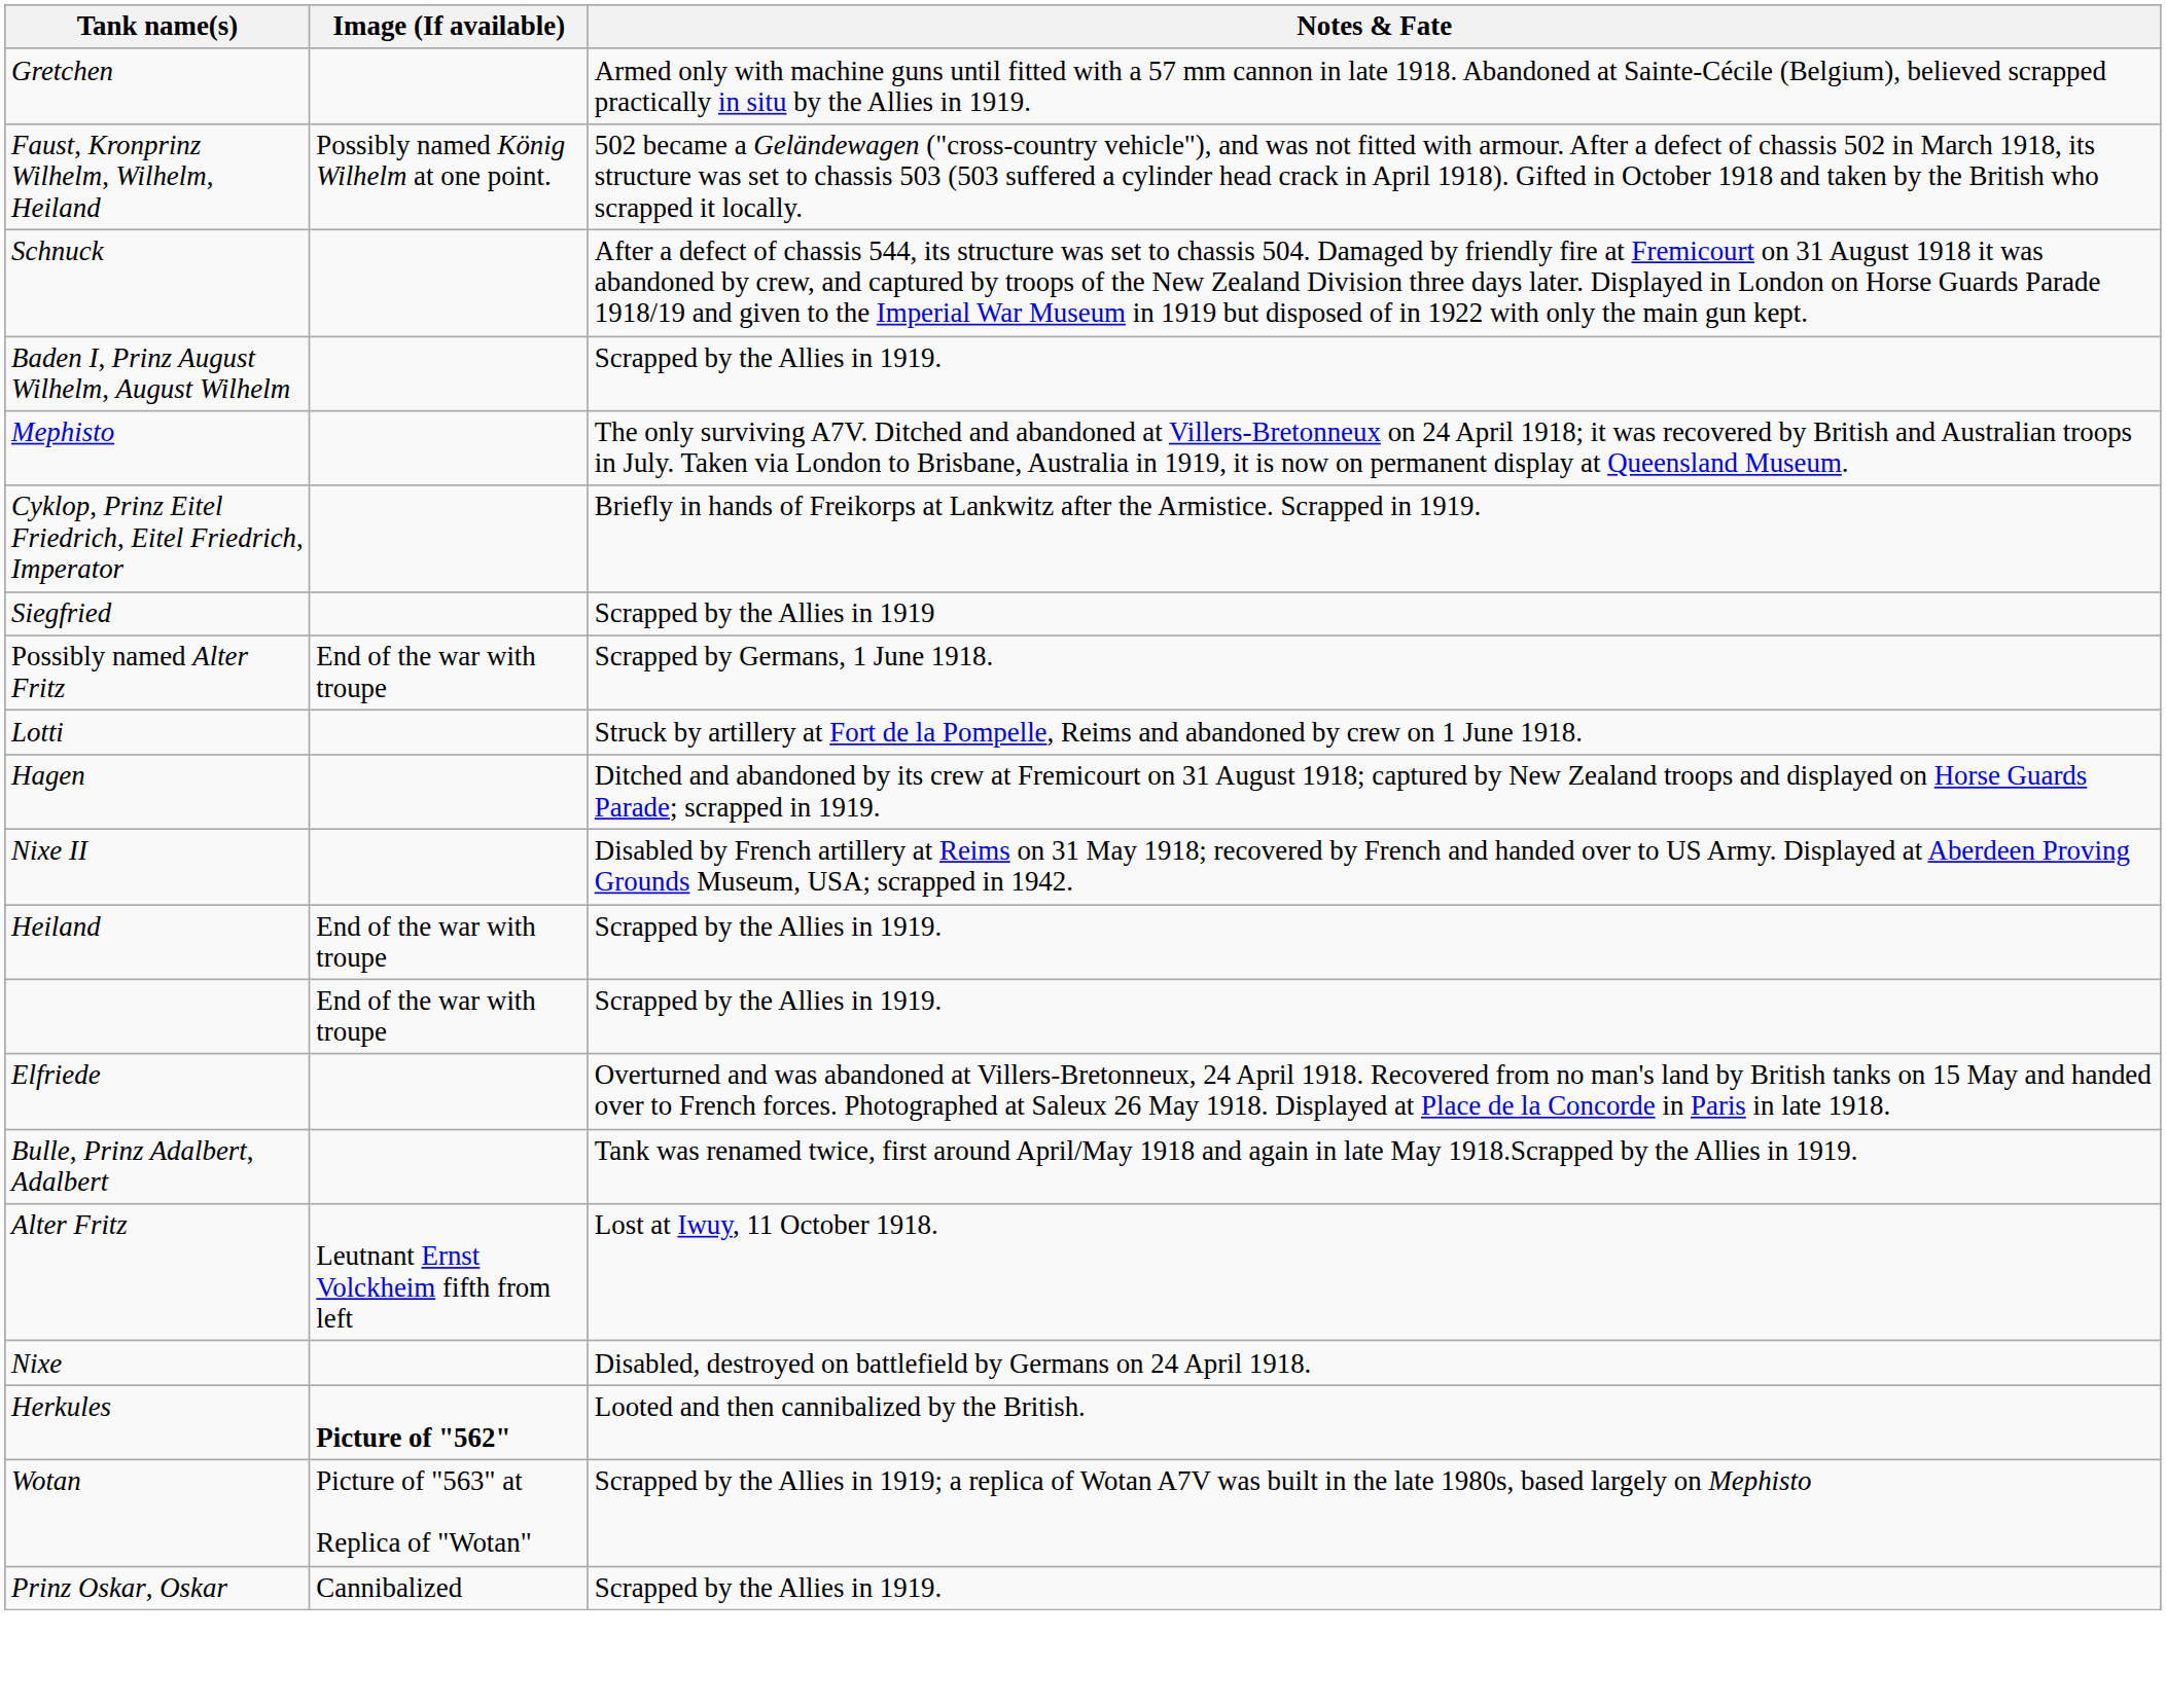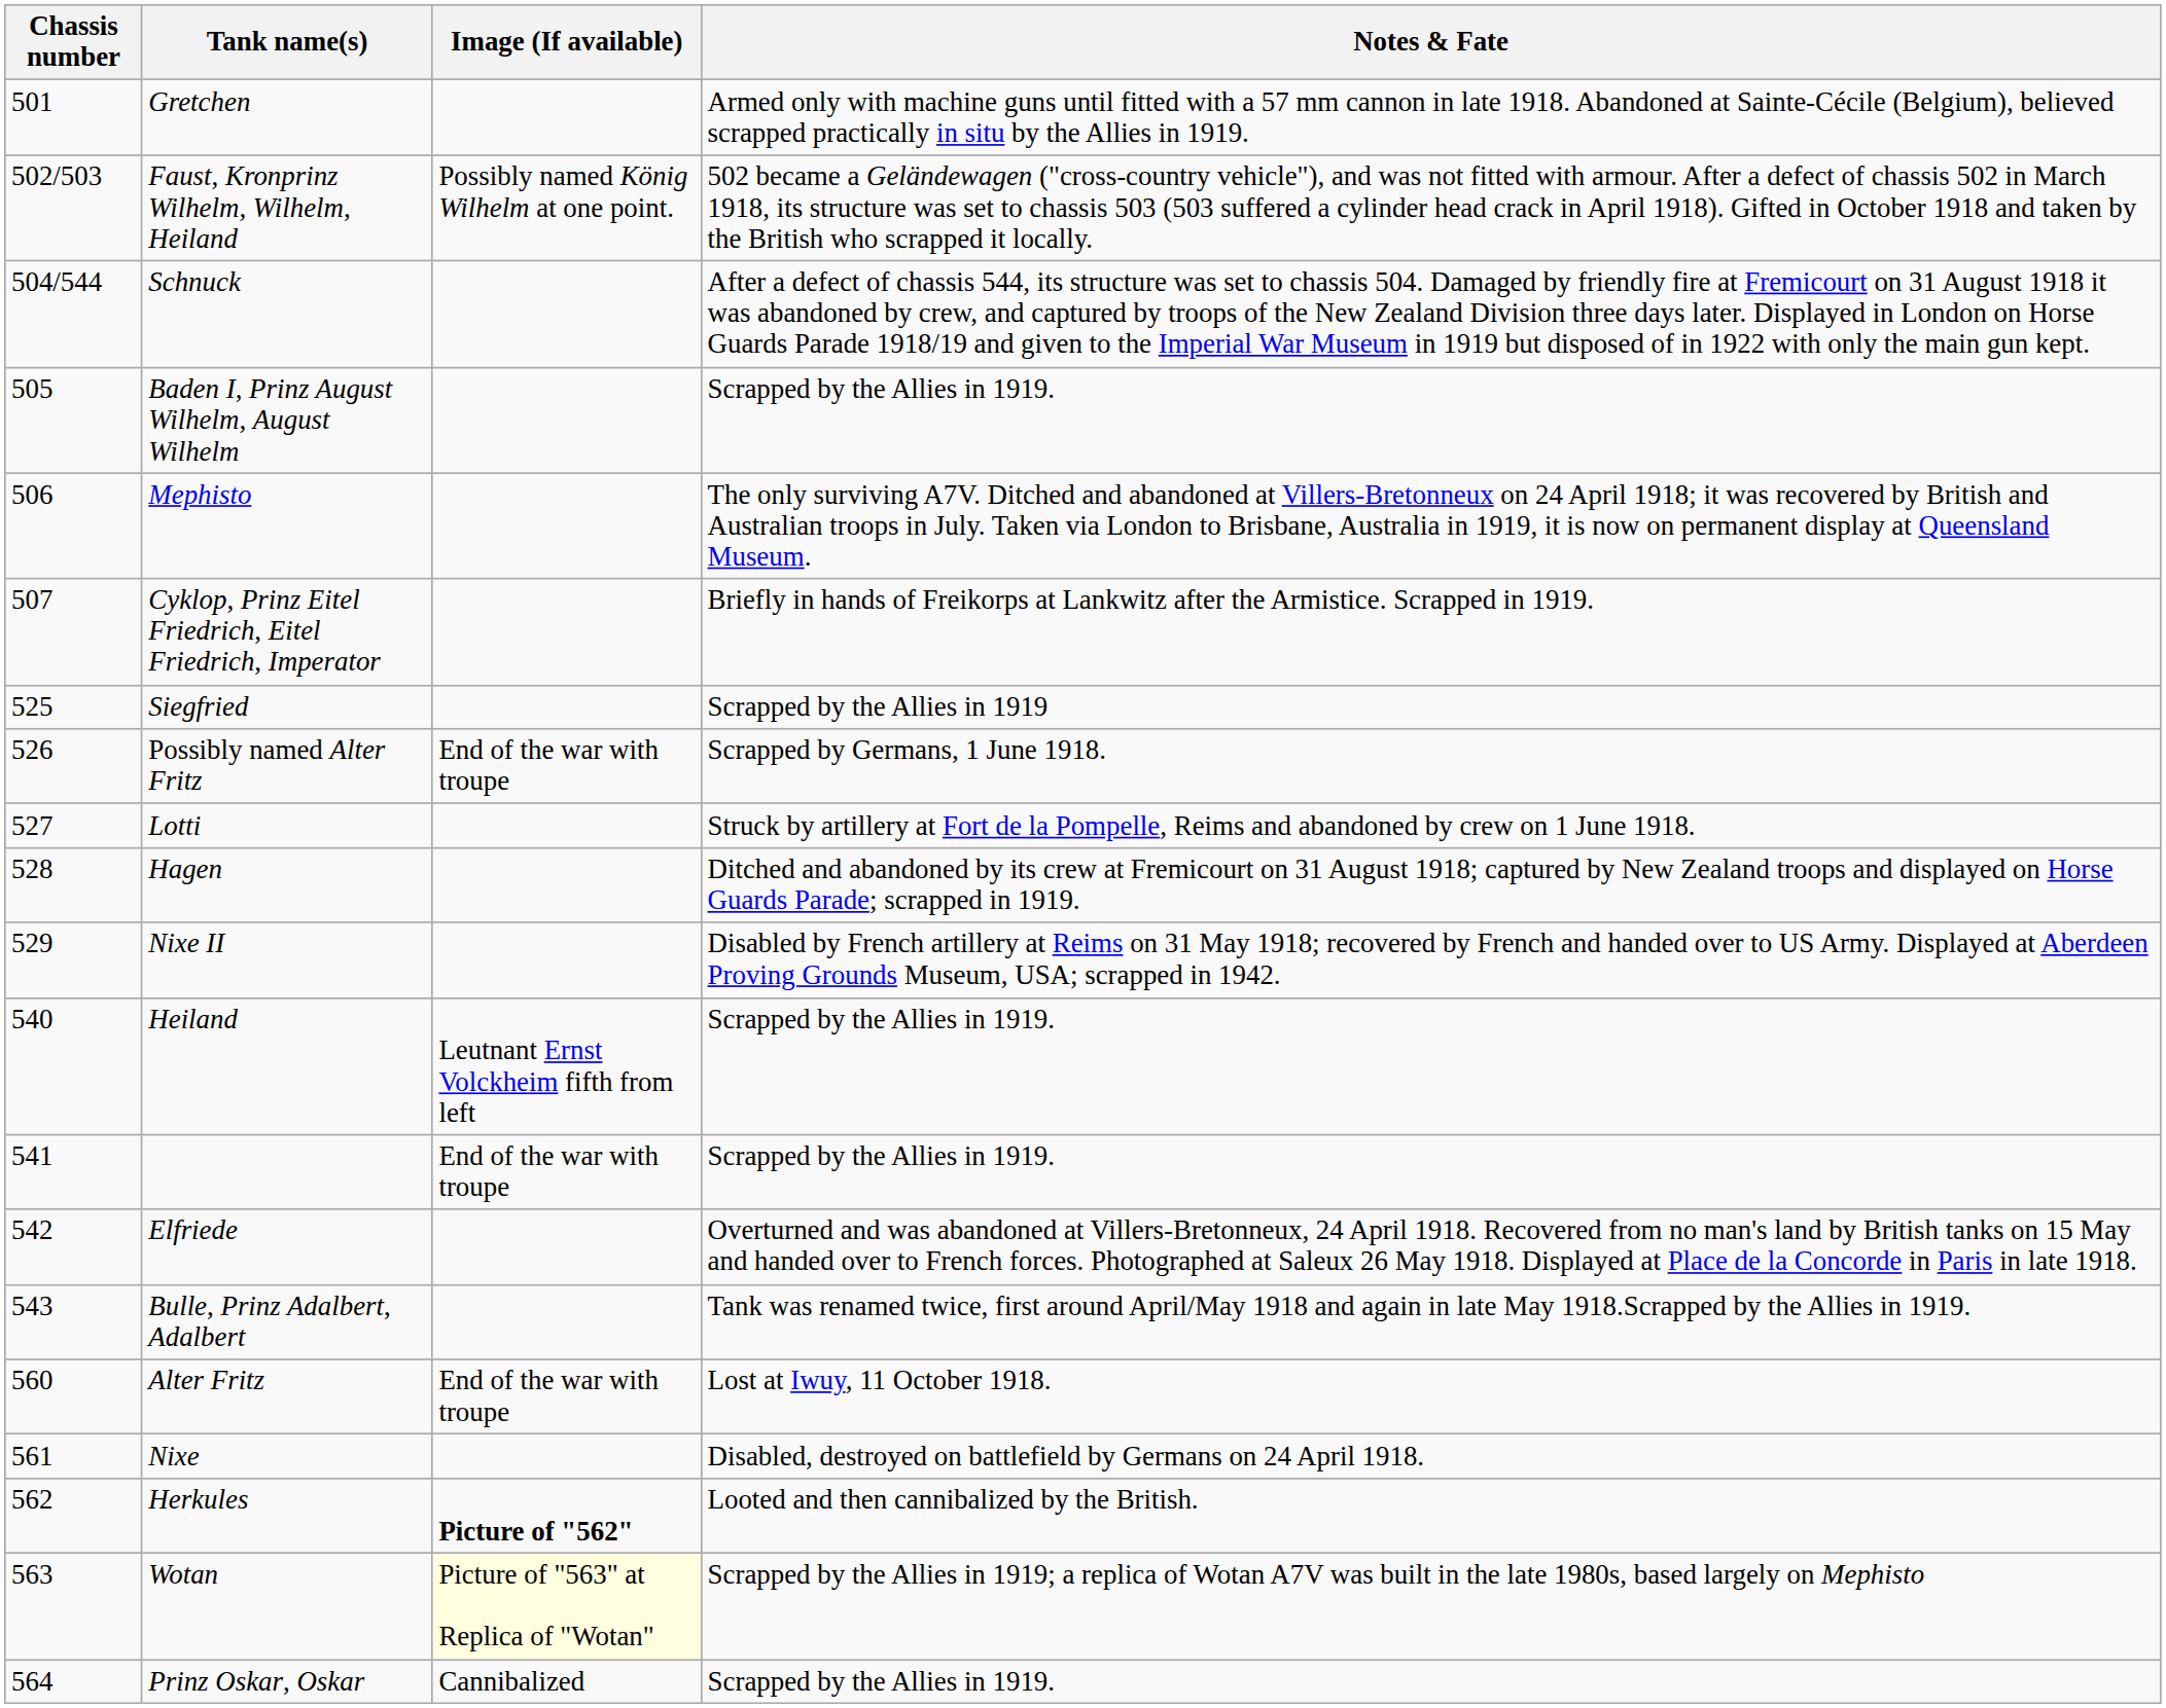 <table class="wikitable">
 <tr>
+<th>Chassis number</th>
 <th>Tank name(s)</th>
 <th>Image (If available)</th>
 <th>Notes & Fate</th>
 </tr>
 <tr valign="top">
+<td>501</td>
 <td><em>Gretchen</em></td>
 <td></td>
 <td>Armed only with machine guns until fitted with a 57 mm cannon in late 1918. Abandoned at Sainte-Cécile (Belgium), believed scrapped practically  <a href='#'>in situ</a> by the Allies in 1919.</td>
 </tr>
 <tr valign="top">
+<td>502/503</td>
 <td><em>Faust</em>, <em>Kronprinz Wilhelm</em>, <em>Wilhelm</em>, <em>Heiland</em></td>
 <td>Possibly named <em>König Wilhelm</em> at one point.</td>
 <td>502 became a <em>Geländewagen</em> ("cross-country vehicle"), and was not fitted with armour. After a defect of chassis 502 in March 1918, its structure was set to chassis 503 (503 suffered a cylinder head crack in April 1918). Gifted in October 1918 and taken by the British who scrapped it locally.</td>
 </tr>
 <tr valign="top">
+<td>504/544</td>
 <td><em>Schnuck</em></td>
 <td></td>
 <td>After a defect of chassis 544, its structure was set to chassis 504. Damaged by friendly fire at <a href='#'>Fremicourt</a> on 31 August 1918 it was abandoned by crew, and captured by troops of the New Zealand Division three days later. Displayed in London on Horse Guards Parade 1918/19 and given to the <a href='#'>Imperial War Museum</a> in 1919 but disposed of in 1922 with only the main gun kept.</td>
 </tr>
 <tr valign="top">
+<td>505</td>
 <td><em>Baden I</em>, <em>Prinz August Wilhelm</em>, <em>August Wilhelm</em></td>
 <td></td>
 <td>Scrapped by the Allies in 1919.</td>
 </tr>
 <tr valign="top">
+<td>506</td>
 <td><em><a href='#'>Mephisto</a></em></td>
 <td></td>
 <td>The only surviving A7V. Ditched and abandoned at <a href='#'>Villers-Bretonneux</a> on 24 April 1918; it was recovered by British and Australian troops in July. Taken via London to Brisbane, Australia in 1919, it is now on permanent display at <a href='#'>Queensland Museum</a>.</td>
 </tr>
 <tr valign="top">
+<td>507</td>
 <td><em>Cyklop</em>, <em>Prinz Eitel Friedrich</em>, <em>Eitel Friedrich</em>, <em>Imperator</em></td>
 <td></td>
 <td>Briefly in hands of Freikorps at Lankwitz after the Armistice. Scrapped in 1919.</td>
 </tr>
 <tr valign="top">
+<td>525</td>
 <td><em>Siegfried</em></td>
 <td></td>
 <td>Scrapped by the Allies in 1919</td>
 </tr>
 <tr valign="top">
+<td>526</td>
 <td>Possibly named <em>Alter Fritz</em></td>
 <td>End of the war with troupe</td>
 <td>Scrapped by Germans, 1 June 1918.</td>
 </tr>
 <tr valign="top">
+<td>527</td>
 <td><em>Lotti</em></td>
 <td></td>
 <td>Struck by artillery at <a href='#'>Fort de la Pompelle</a>, Reims and abandoned by crew on 1 June 1918.</td>
 </tr>
 <tr valign="top">
+<td>528</td>
 <td><em>Hagen</em></td>
 <td><br></td>
 <td>Ditched and abandoned by its crew at Fremicourt on 31 August 1918; captured by New Zealand troops and displayed on <a href='#'>Horse Guards Parade</a>; scrapped in 1919.</td>
 </tr>
 <tr valign="top">
+<td>529</td>
 <td><em>Nixe II</em></td>
 <td><br></td>
 <td>Disabled by French artillery at <a href='#'>Reims</a> on 31 May 1918; recovered by French and handed over to US Army. Displayed at <a href='#'>Aberdeen Proving Grounds</a> Museum, USA; scrapped in 1942.</td>
 </tr>
 <tr valign="top">
+<td>540</td>
 <td><em>Heiland</em></td>
-<td>End of the war with troupe</td>
+<td><br>Leutnant <a href='#'>Ernst Volckheim</a> fifth from left</td>
 <td>Scrapped by the Allies in 1919.</td>
 </tr>
 <tr valign="top">
+<td>541</td>
 <td></td>
 <td>End of the war with troupe</td>
 <td>Scrapped by the Allies in 1919.</td>
 </tr>
 <tr valign="top">
+<td>542</td>
 <td><em>Elfriede</em></td>
 <td><br></td>
 <td>Overturned and was abandoned at Villers-Bretonneux, 24 April 1918. Recovered from no man's land by British tanks on 15 May and handed over to French forces. Photographed at Saleux 26 May 1918. Displayed at <a href='#'>Place de la Concorde</a> in <a href='#'>Paris</a> in late 1918.</td>
 </tr>
 <tr valign="top">
+<td>543</td>
 <td><em>Bulle</em>, <em>Prinz Adalbert</em>, <em>Adalbert</em></td>
 <td></td>
 <td>Tank was renamed twice, first around April/May 1918 and again in late May 1918.Scrapped by the Allies in 1919.</td>
 </tr>
 <tr valign="top">
+<td>560</td>
 <td><em>Alter Fritz</em></td>
-<td><br>Leutnant <a href='#'>Ernst Volckheim</a> fifth from left</td>
+<td>End of the war with troupe</td>
 <td>Lost at <a href='#'>Iwuy</a>, 11 October 1918.</td>
 </tr>
 <tr valign="top">
+<td>561</td>
 <td><em>Nixe</em></td>
 <td></td>
 <td>Disabled, destroyed on battlefield by Germans on 24 April 1918.</td>
 </tr>
 <tr valign="top">
+<td>562</td>
 <td><em>Herkules</em></td>
 <td><strong><br>Picture of "562"</strong></td>
 <td>Looted and then cannibalized by the British.</td>
 </tr>
 <tr valign="top">
+<td>563</td>
 <td><em>Wotan</em></td>
-<td>Picture of "563" at<br><br> Replica of "Wotan"</td>
+<td style="background: lightyellow;">Picture of "563" at<br><br> Replica of "Wotan"</td>
 <td>Scrapped by the Allies in 1919; a replica of Wotan A7V was built in the late 1980s, based largely on <em>Mephisto</em></td>
 </tr>
 <tr valign="top">
+<td>564</td>
 <td><em>Prinz Oskar</em>, <em>Oskar</em></td>
 <td>Cannibalized</td>
 <td>Scrapped by the Allies in 1919.</td>
 </tr>
 </table>
